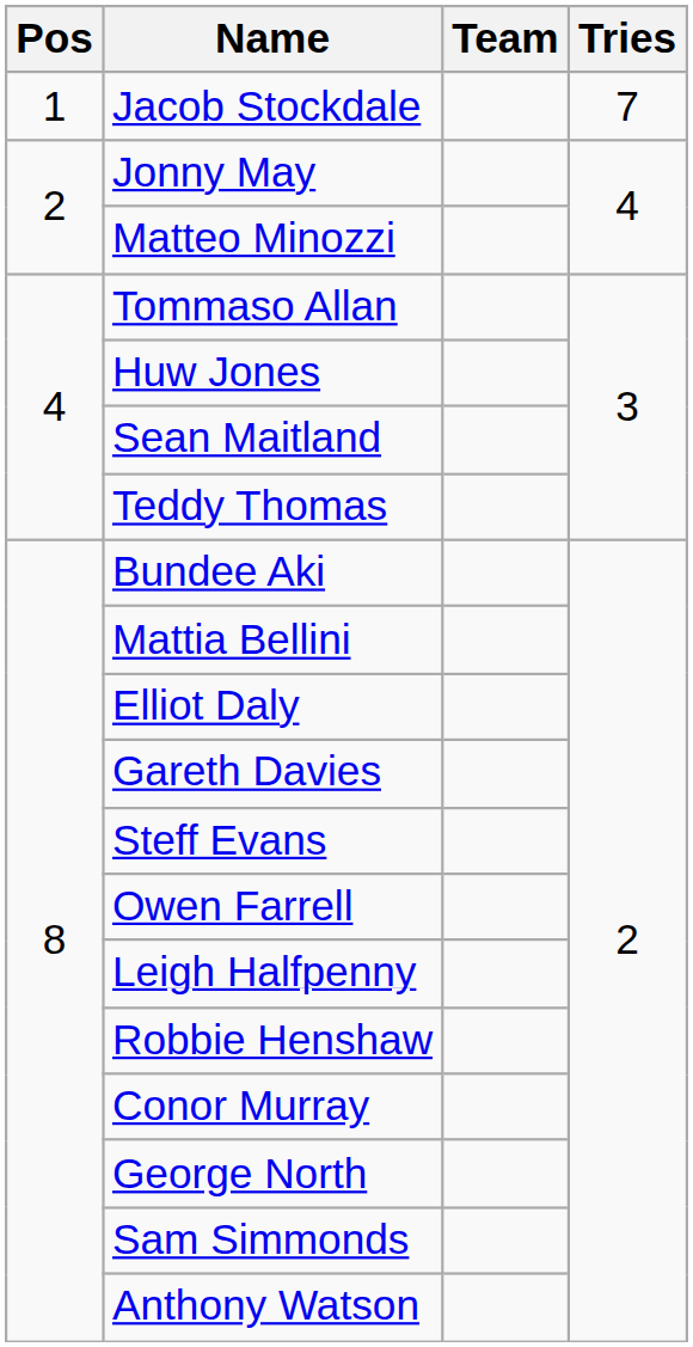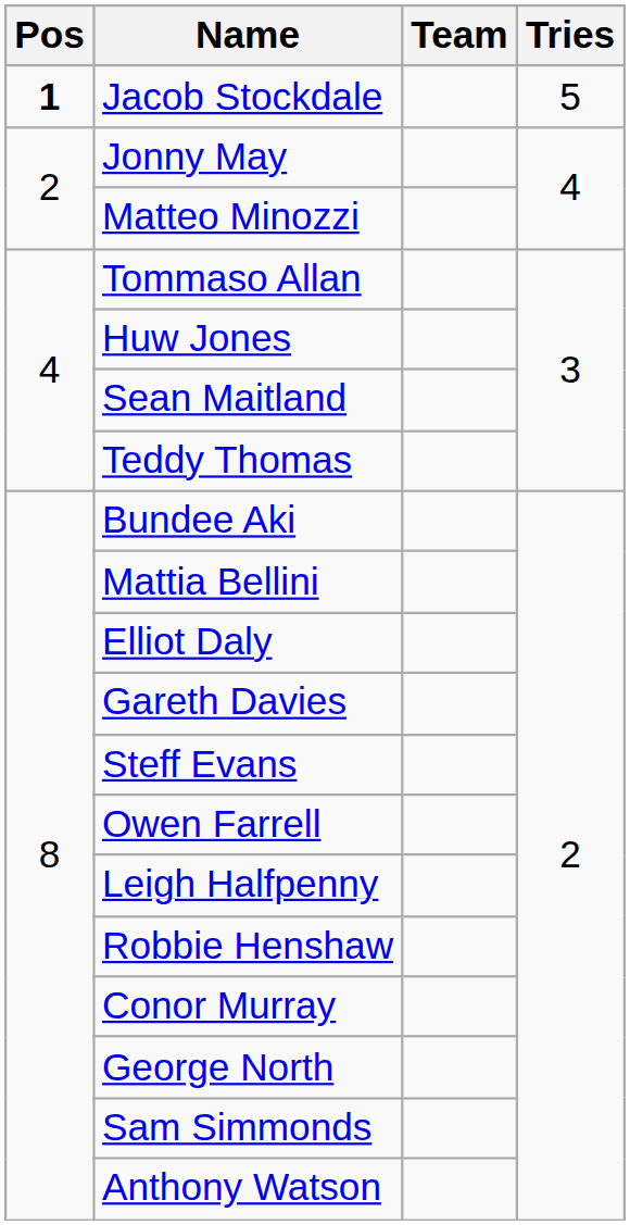 <table class="wikitable" style="text-align:center">
 <tr>
 <th>Pos</th>
 <th>Name</th>
 <th>Team</th>
 <th>Tries</th>
 </tr>
 <tr>
-<td>1</td>
+<td><strong>1</strong></td>
 <td align="left"><a href='#'>Jacob Stockdale</a></td>
 <td align="left"></td>
-<td>7</td>
+<td>5</td>
 </tr>
 <tr>
 <td rowspan=2>2</td>
 <td align="left"><a href='#'>Jonny May</a></td>
 <td align="left"></td>
 <td rowspan=2>4</td>
 </tr>
 <tr>
 <td align="left"><a href='#'>Matteo Minozzi</a></td>
 <td align="left"></td>
 </tr>
 <tr>
 <td rowspan=4>4</td>
 <td align="left"><a href='#'>Tommaso Allan</a></td>
 <td align="left"></td>
 <td rowspan=4>3</td>
 </tr>
 <tr>
 <td align="left"><a href='#'>Huw Jones</a></td>
 <td align="left"></td>
 </tr>
 <tr>
 <td align="left"><a href='#'>Sean Maitland</a></td>
 <td align="left"></td>
 </tr>
 <tr>
 <td align="left"><a href='#'>Teddy Thomas</a></td>
 <td align="left"></td>
 </tr>
 <tr>
 <td rowspan=12>8</td>
 <td align="left"><a href='#'>Bundee Aki</a></td>
 <td align="left"></td>
 <td rowspan=12>2</td>
 </tr>
 <tr>
 <td align="left"><a href='#'>Mattia Bellini</a></td>
 <td align="left"></td>
 </tr>
 <tr>
 <td align="left"><a href='#'>Elliot Daly</a></td>
 <td align="left"></td>
 </tr>
 <tr>
 <td align="left"><a href='#'>Gareth Davies</a></td>
 <td align="left"></td>
 </tr>
 <tr>
 <td align="left"><a href='#'>Steff Evans</a></td>
 <td align="left"></td>
 </tr>
 <tr>
 <td align="left"><a href='#'>Owen Farrell</a></td>
 <td align="left"></td>
 </tr>
 <tr>
 <td align="left"><a href='#'>Leigh Halfpenny</a></td>
 <td align="left"></td>
 </tr>
 <tr>
 <td align="left"><a href='#'>Robbie Henshaw</a></td>
 <td align="left"></td>
 </tr>
 <tr>
 <td align="left"><a href='#'>Conor Murray</a></td>
 <td align="left"></td>
 </tr>
 <tr>
 <td align="left"><a href='#'>George North</a></td>
 <td align="left"></td>
 </tr>
 <tr>
 <td align="left"><a href='#'>Sam Simmonds</a></td>
 <td align="left"></td>
 </tr>
 <tr>
 <td align="left"><a href='#'>Anthony Watson</a></td>
 <td align="left"></td>
 </tr>
 </table>
